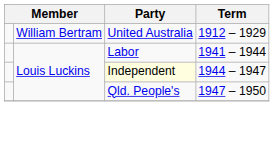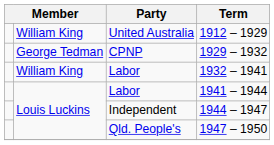 <table class="wikitable">
 <tr>
 <th colspan="2">Member</th>
 <th>Party</th>
 <th>Term</th>
 </tr>
 <tr>
 <td> </td>
-<td><a href='#'>William Bertram</a></td>
+<td><a href='#'>William King</a></td>
 <td><a href='#'>United Australia</a></td>
 <td><a href='#'>1912</a> – 1929</td>
+</tr>
+<tr>
+<td> </td>
+<td><a href='#'>George Tedman</a></td>
+<td><a href='#'>CPNP</a></td>
+<td><a href='#'>1929</a> – 1932</td>
+</tr>
+<tr>
+<td> </td>
+<td><a href='#'>William King</a></td>
+<td><a href='#'>Labor</a></td>
+<td><a href='#'>1932</a> – 1941</td>
 </tr>
 <tr>
 <td> </td>
 <td rowspan=3><a href='#'>Louis Luckins</a></td>
 <td><a href='#'>Labor</a></td>
 <td><a href='#'>1941</a> – 1944</td>
 </tr>
 <tr>
 <td> </td>
-<td style="background: lightyellow;">Independent</td>
+<td>Independent</td>
 <td><a href='#'>1944</a> – 1947</td>
 </tr>
 <tr>
 <td> </td>
 <td><a href='#'>Qld. People's</a></td>
 <td><a href='#'>1947</a> – 1950</td>
 </tr>
 <tr>
 </tr>
 </table>
